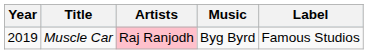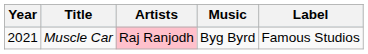 <table class="wikitable" style="font-size:105%;" +>
 <tr bgcolor="#AAAAACCCCDDDDD" align="centre">
 <th>Year</th>
 <th>Title</th>
 <th>Artists</th>
 <th>Music</th>
 <th>Label</th>
 </tr>
 <tr>
-<td>2019</td>
+<td>2021</td>
 <td><em>Muscle Car</em></td>
 <td style="background: pink;">Raj Ranjodh</td>
 <td>Byg Byrd</td>
 <td>Famous Studios</td>
 </tr>
 </table>
